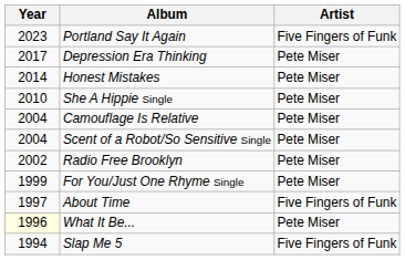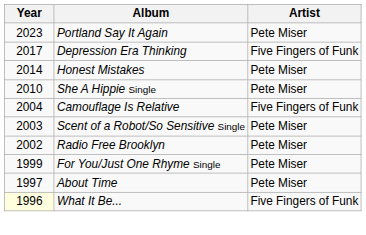 <table class="wikitable">
 <tr>
 <th align="center" valign="top" width="60">Year</th>
 <th align="left" valign="top">Album</th>
 <th align="left" valign="top">Artist</th>
 </tr>
 <tr>
 <td align="center" valign="top">2023</td>
 <td align="left" valign="top"><em>Portland Say It Again</em></td>
-<td align="left" valign="top">Five Fingers of Funk</td>
+<td align="left" valign="top">Pete Miser</td>
 </tr>
 <tr>
 <td align="center" valign="top">2017</td>
 <td align="left" valign="top"><em>Depression Era Thinking</em> <small></small></td>
-<td align="left" valign="top">Pete Miser</td>
+<td align="left" valign="top">Five Fingers of Funk</td>
 </tr>
 <tr>
 <td align="center" valign="top">2014</td>
 <td align="left" valign="top"><em>Honest Mistakes</em> <small></small></td>
 <td align="left" valign="top">Pete Miser</td>
 </tr>
 <tr>
 <td align="center" valign="top">2010</td>
 <td align="left" valign="top"><em>She A Hippie</em> <small>Single</small></td>
 <td align="left" valign="top">Pete Miser</td>
 </tr>
 <tr>
 <td align="center" valign="top">2004</td>
 <td align="left" valign="top"><em>Camouflage Is Relative</em> <small></small></td>
-<td align="left" valign="top">Pete Miser</td>
+<td align="left" valign="top">Five Fingers of Funk</td>
 </tr>
 <tr>
-<td align="center" valign="top">2004</td>
+<td align="center" valign="top">2003</td>
 <td align="left" valign="top"><em>Scent of a Robot/So Sensitive</em> <small>Single</small></td>
 <td align="left" valign="top">Pete Miser</td>
 </tr>
 <tr>
 <td align="center" valign="top">2002</td>
 <td align="left" valign="top"><em>Radio Free Brooklyn</em></td>
 <td align="left" valign="top">Pete Miser</td>
 </tr>
 <tr>
 <td align="center" valign="top">1999</td>
 <td align="left" valign="top"><em>For You/Just One Rhyme</em> <small>Single</small></td>
 <td align="left" valign="top">Pete Miser</td>
 </tr>
 <tr>
 <td align="center" valign="top">1997</td>
 <td align="left" valign="top"><em>About Time</em></td>
-<td align="left" valign="top">Five Fingers of Funk</td>
+<td align="left" valign="top">Pete Miser</td>
 </tr>
 <tr>
 <td align="center" valign="top" style="background: lightyellow;">1996</td>
 <td align="left" valign="top"><em>What It Be...</em></td>
-<td align="left" valign="top">Pete Miser</td>
-</tr>
-<tr>
-<td align="center" valign="top">1994</td>
-<td align="left" valign="top"><em>Slap Me 5</em></td>
 <td align="left" valign="top">Five Fingers of Funk</td>
 </tr>
 </table>
